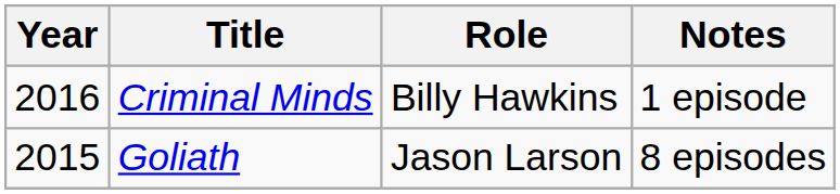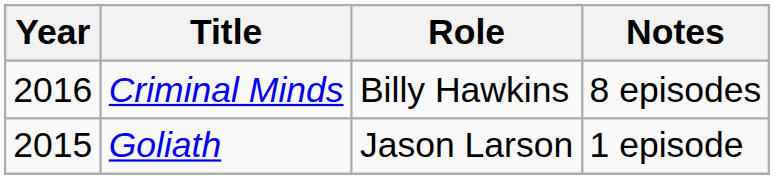 <table class="wikitable sortable">
 <tr>
 <th>Year</th>
 <th>Title</th>
 <th>Role</th>
 <th>Notes</th>
 </tr>
 <tr>
 <td>2016</td>
 <td><em><a href='#'>Criminal Minds</a></em></td>
 <td>Billy Hawkins</td>
-<td>1 episode</td>
+<td>8 episodes</td>
 </tr>
 <tr>
 <td>2015</td>
 <td><em><a href='#'>Goliath</a></em></td>
 <td>Jason Larson</td>
-<td>8 episodes</td>
+<td>1 episode</td>
 </tr>
 <tr>
 </tr>
 </table>
